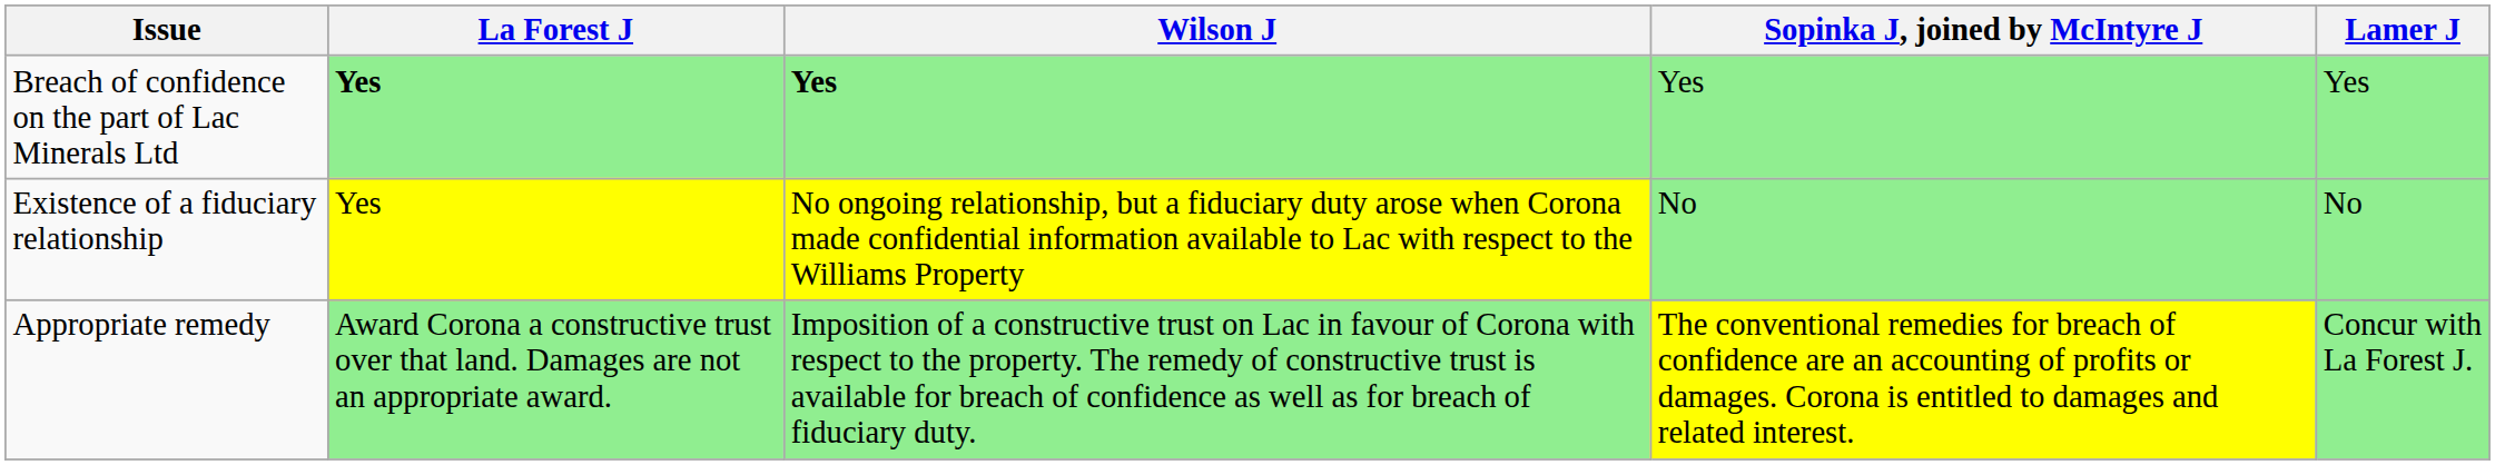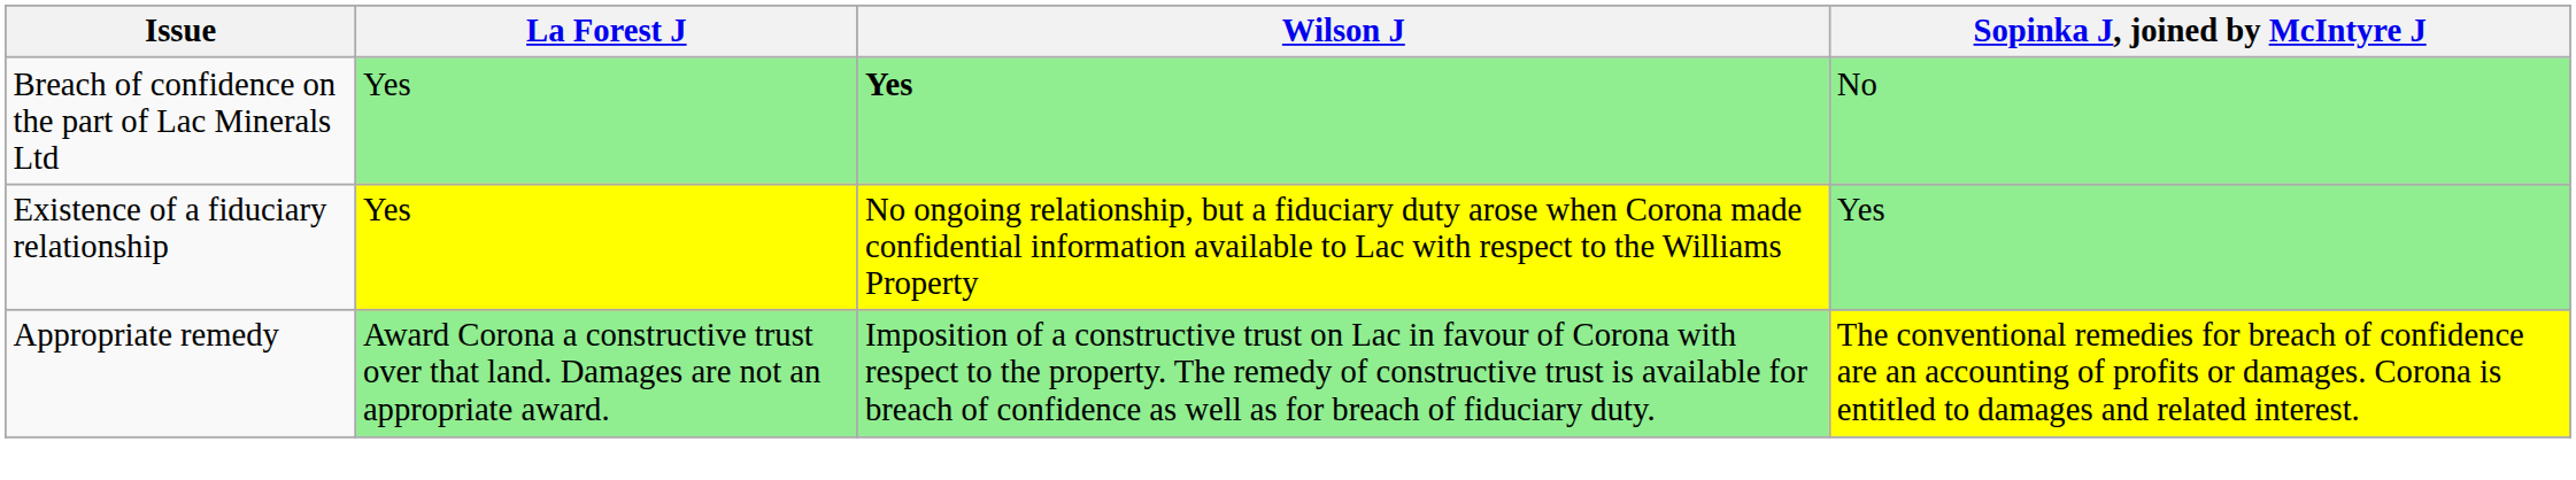 <table class="wikitable" border="1">
 <tr>
 <th>Issue</th>
 <th><a href='#'>La Forest J</a></th>
 <th><a href='#'>Wilson J</a></th>
 <th><a href='#'>Sopinka J</a>, joined by <a href='#'>McIntyre J</a></th>
-<th><a href='#'>Lamer J</a></th>
 </tr>
 <tr valign="top">
 <td>Breach of confidence on the part of Lac Minerals Ltd</td>
+<td style="background:lightgreen;">Yes</td>
 <td style="background:lightgreen;"><strong>Yes</strong></td>
-<td style="background:lightgreen;"><strong>Yes</strong></td>
-<td style="background:lightgreen;">Yes</td>
-<td style="background:lightgreen;">Yes</td>
+<td style="background:lightgreen;">No</td>
 </tr>
 <tr valign="top">
 <td>Existence of a fiduciary relationship</td>
 <td style="background:yellow;">Yes</td>
 <td style="background:yellow;">No ongoing relationship, but a fiduciary duty arose when Corona made confidential information available to Lac with respect to the Williams Property</td>
-<td style="background:lightgreen;">No</td>
-<td style="background:lightgreen;">No</td>
+<td style="background:lightgreen;">Yes</td>
 </tr>
 <tr valign="top">
 <td>Appropriate remedy</td>
 <td style="background:lightgreen;">Award Corona a constructive trust over that land. Damages are not an appropriate award.</td>
 <td style="background:lightgreen;">Imposition of a constructive trust on Lac in favour of Corona with respect to the property. The remedy of constructive trust is available for breach of confidence as well as for breach of fiduciary duty.</td>
 <td style="background:yellow;">The conventional remedies for breach of confidence are an accounting of profits or damages. Corona is entitled to damages and related interest.</td>
-<td style="background:lightgreen;">Concur with La Forest J.</td>
 </tr>
 </table>
